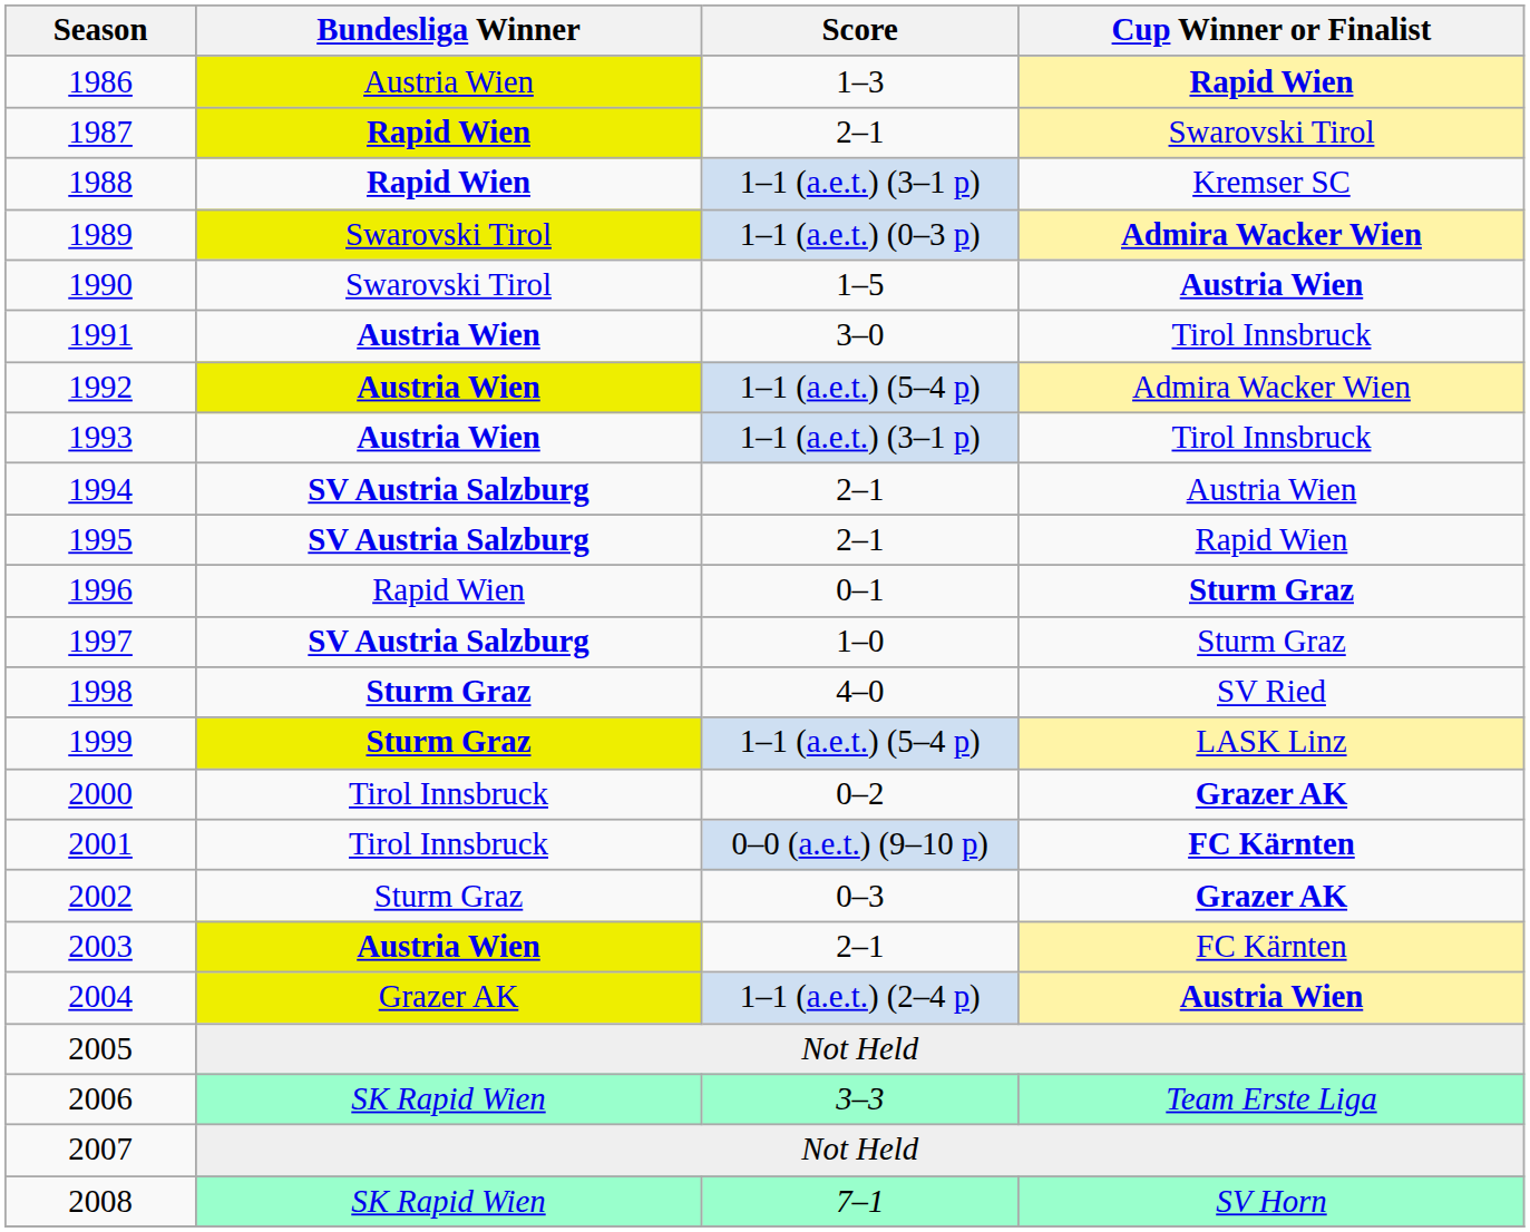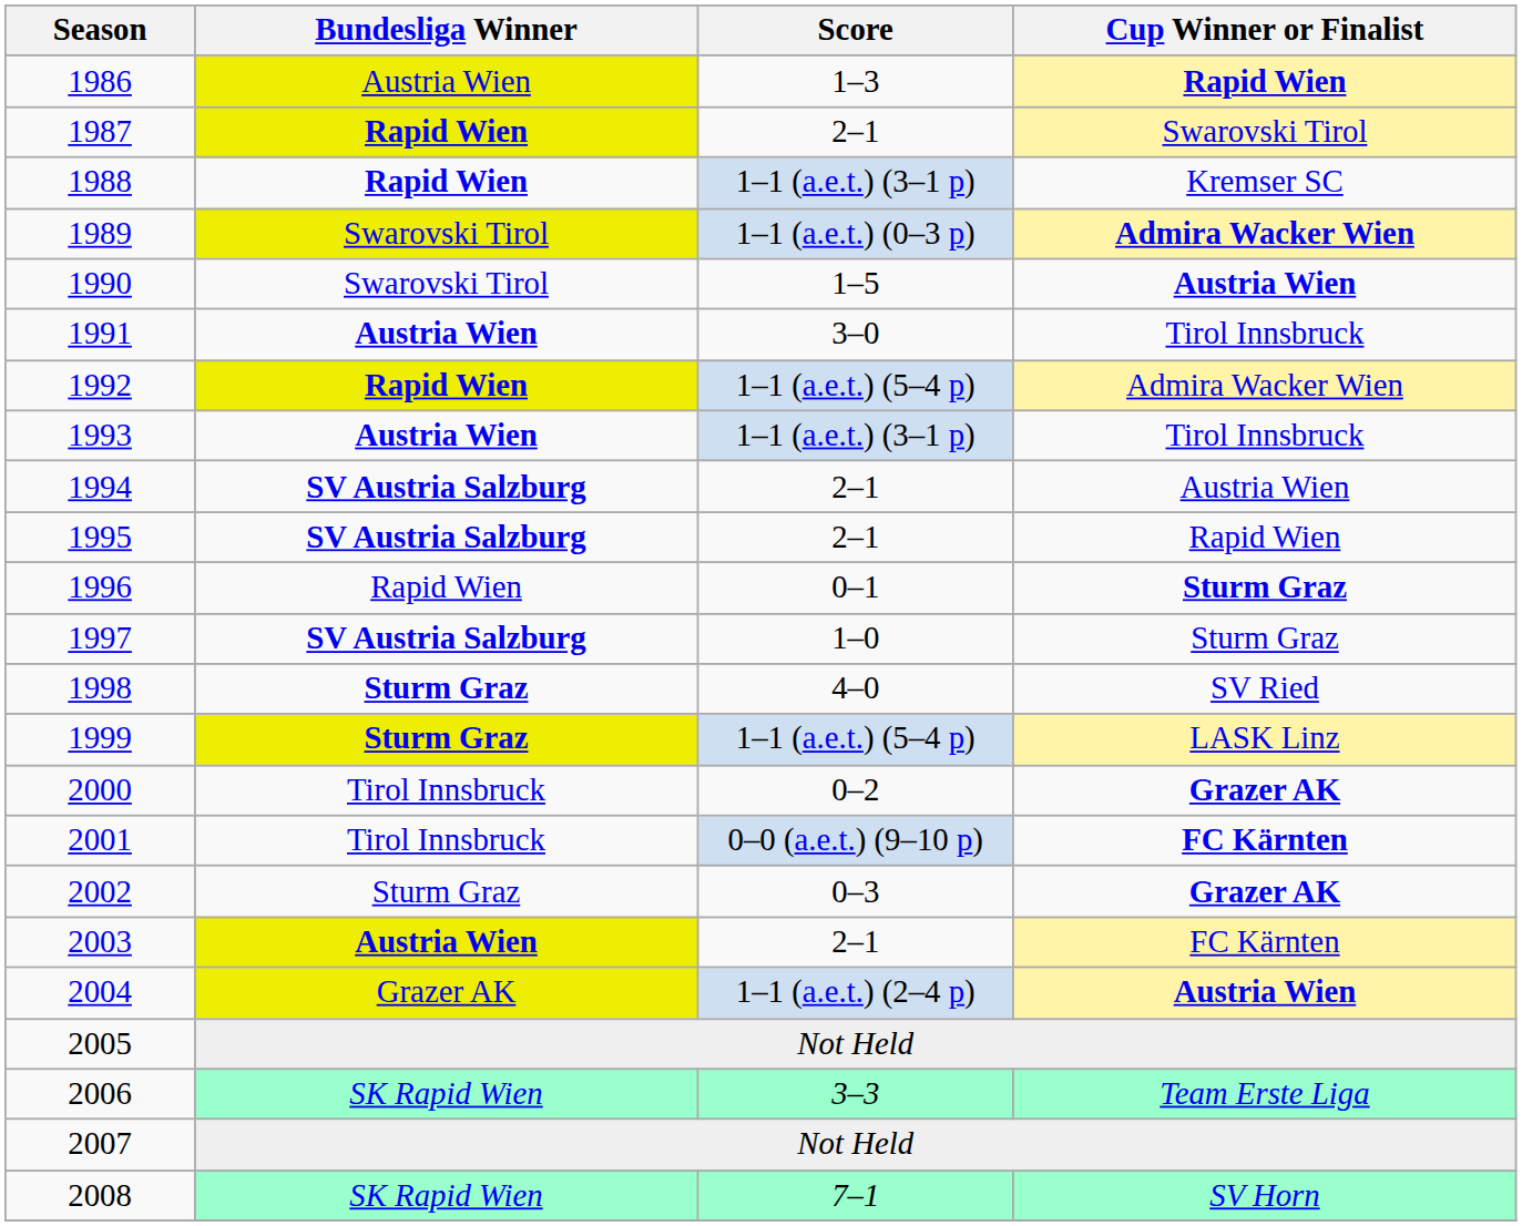 <table class="wikitable" style="text-align: center;" width=60%>
 <tr>
 <th width=12%>Season</th>
 <th width=32%><a href='#'>Bundesliga</a> Winner</th>
 <th width=20%>Score</th>
 <th width=32%><a href='#'>Cup</a> Winner or Finalist</th>
 </tr>
 <tr>
 <td><a href='#'>1986</a></td>
 <td bgcolor="#eeee00" align="center"><a href='#'>Austria Wien</a></td>
 <td>1–3</td>
 <td align=center style="background-color:#fff4a7"><strong><a href='#'>Rapid Wien</a></strong></td>
 </tr>
 <tr>
 <td><a href='#'>1987</a></td>
 <td bgcolor="#eeee00" align="center"><strong><a href='#'>Rapid Wien</a></strong></td>
 <td>2–1</td>
 <td align=center style="background-color:#fff4a7"><a href='#'>Swarovski Tirol</a></td>
 </tr>
 <tr>
 <td><a href='#'>1988</a></td>
 <td><strong><a href='#'>Rapid Wien</a></strong></td>
 <td align=center style="background-color:#cedff2">1–1 (<a href='#'>a.e.t.</a>) (3–1 <a href='#'>p</a>)</td>
 <td><a href='#'>Kremser SC</a></td>
 </tr>
 <tr>
 <td><a href='#'>1989</a></td>
 <td bgcolor="#eeee00" align="center"><a href='#'>Swarovski Tirol</a></td>
 <td align=center style="background-color:#cedff2">1–1 (<a href='#'>a.e.t.</a>) (0–3 <a href='#'>p</a>)</td>
 <td align=center style="background-color:#fff4a7"><strong><a href='#'>Admira Wacker Wien</a></strong></td>
 </tr>
 <tr>
 <td><a href='#'>1990</a></td>
 <td><a href='#'>Swarovski Tirol</a></td>
 <td>1–5</td>
 <td><strong><a href='#'>Austria Wien</a></strong></td>
 </tr>
 <tr>
 <td><a href='#'>1991</a></td>
 <td><strong><a href='#'>Austria Wien</a></strong></td>
 <td>3–0</td>
 <td><a href='#'>Tirol Innsbruck</a> </td>
 </tr>
 <tr>
 <td><a href='#'>1992</a></td>
-<td bgcolor="#eeee00" align="center"><strong><a href='#'>Austria Wien</a></strong></td>
+<td bgcolor="#eeee00" align="center"><strong><a href='#'>Rapid Wien</a></strong></td>
 <td align=center style="background-color:#cedff2">1–1 (<a href='#'>a.e.t.</a>) (5–4 <a href='#'>p</a>)</td>
 <td align=center style="background-color:#fff4a7"><a href='#'>Admira Wacker Wien</a></td>
 </tr>
 <tr>
 <td><a href='#'>1993</a></td>
 <td><strong><a href='#'>Austria Wien</a></strong></td>
 <td align=center style="background-color:#cedff2">1–1 (<a href='#'>a.e.t.</a>) (3–1 <a href='#'>p</a>)</td>
 <td><a href='#'>Tirol Innsbruck</a> </td>
 </tr>
 <tr>
 <td><a href='#'>1994</a></td>
 <td><strong><a href='#'>SV Austria Salzburg</a></strong></td>
 <td>2–1</td>
 <td><a href='#'>Austria Wien</a></td>
 </tr>
 <tr>
 <td><a href='#'>1995</a></td>
 <td><strong><a href='#'>SV Austria Salzburg</a></strong></td>
 <td>2–1</td>
 <td><a href='#'>Rapid Wien</a></td>
 </tr>
 <tr>
 <td><a href='#'>1996</a></td>
 <td><a href='#'>Rapid Wien</a></td>
 <td>0–1</td>
 <td><strong><a href='#'>Sturm Graz</a></strong></td>
 </tr>
 <tr>
 <td><a href='#'>1997</a></td>
 <td><strong><a href='#'>SV Austria Salzburg</a></strong></td>
 <td>1–0</td>
 <td><a href='#'>Sturm Graz</a></td>
 </tr>
 <tr>
 <td><a href='#'>1998</a></td>
 <td><strong><a href='#'>Sturm Graz</a></strong></td>
 <td>4–0</td>
 <td><a href='#'>SV Ried</a></td>
 </tr>
 <tr>
 <td><a href='#'>1999</a></td>
 <td bgcolor="#eeee00" align="center"><strong><a href='#'>Sturm Graz</a></strong></td>
 <td align=center style="background-color:#cedff2">1–1 (<a href='#'>a.e.t.</a>) (5–4 <a href='#'>p</a>)</td>
 <td align=center style="background-color:#fff4a7"><a href='#'>LASK Linz</a></td>
 </tr>
 <tr>
 <td><a href='#'>2000</a></td>
 <td><a href='#'>Tirol Innsbruck</a></td>
 <td>0–2</td>
 <td><strong><a href='#'>Grazer AK</a></strong></td>
 </tr>
 <tr>
 <td><a href='#'>2001</a></td>
 <td><a href='#'>Tirol Innsbruck</a></td>
 <td align=center style="background-color:#cedff2">0–0 (<a href='#'>a.e.t.</a>) (9–10 <a href='#'>p</a>)</td>
 <td><strong><a href='#'>FC Kärnten</a></strong></td>
 </tr>
 <tr>
 <td><a href='#'>2002</a></td>
 <td><a href='#'>Sturm Graz</a> </td>
 <td>0–3</td>
 <td><strong><a href='#'>Grazer AK</a></strong></td>
 </tr>
 <tr>
 <td><a href='#'>2003</a></td>
 <td bgcolor="#eeee00" align="center"><strong><a href='#'>Austria Wien</a></strong></td>
 <td>2–1</td>
 <td align=center style="background-color:#fff4a7"><a href='#'>FC Kärnten</a></td>
 </tr>
 <tr>
 <td><a href='#'>2004</a></td>
 <td bgcolor="#eeee00" align="center"><a href='#'>Grazer AK</a></td>
 <td align=center style="background-color:#cedff2">1–1 (<a href='#'>a.e.t.</a>) (2–4 <a href='#'>p</a>)</td>
 <td align=center style="background-color:#fff4a7"><strong><a href='#'>Austria Wien</a></strong></td>
 </tr>
 <tr>
 <td>2005</td>
 <td colspan=3 style=background:#efefef><em>Not Held</em></td>
 </tr>
 <tr>
 <td>2006</td>
 <td align=center style="background-color:#9FC"><em><a href='#'>SK Rapid Wien</a></em></td>
 <td align=center style="background-color:#9FC"><em>3–3</em></td>
 <td align=center style="background-color:#9FC"><em><a href='#'>Team Erste Liga</a></em></td>
 </tr>
 <tr>
 <td>2007</td>
 <td colspan=3 style=background:#efefef><em>Not Held</em></td>
 </tr>
 <tr>
 <td>2008</td>
 <td align=center style="background-color:#9FC"><em><a href='#'>SK Rapid Wien</a></em></td>
 <td align=center style="background-color:#9FC"><em>7–1</em></td>
 <td align=center style="background-color:#9FC"><em><a href='#'>SV Horn</a></em></td>
 </tr>
 <tr>
 </tr>
 </table>
